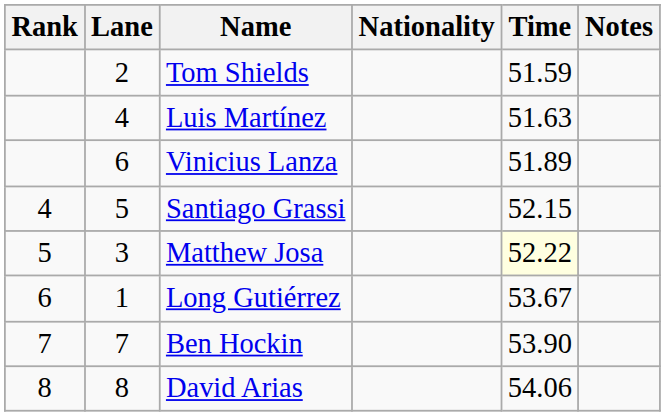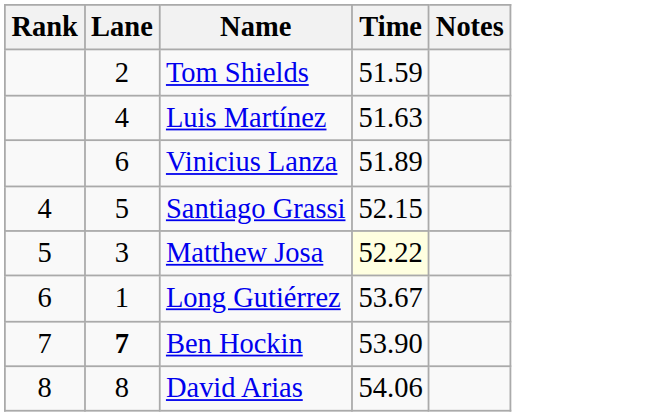 <table class="wikitable sortable" style="text-align:center">
 <tr>
 <th>Rank</th>
 <th>Lane</th>
 <th>Name</th>
-<th>Nationality</th>
 <th>Time</th>
 <th>Notes</th>
 </tr>
 <tr>
 <td></td>
 <td>2</td>
 <td align=left><a href='#'>Tom Shields</a></td>
-<td align=left></td>
 <td>51.59</td>
 <td></td>
 </tr>
 <tr>
 <td></td>
 <td>4</td>
 <td align=left><a href='#'>Luis Martínez</a></td>
-<td align=left></td>
 <td>51.63</td>
 <td></td>
 </tr>
 <tr>
 <td></td>
 <td>6</td>
 <td align=left><a href='#'>Vinicius Lanza</a></td>
-<td align=left></td>
 <td>51.89</td>
 <td></td>
 </tr>
 <tr>
 <td>4</td>
 <td>5</td>
 <td align=left><a href='#'>Santiago Grassi</a></td>
-<td align=left></td>
 <td>52.15</td>
 <td></td>
 </tr>
 <tr>
 <td>5</td>
 <td>3</td>
 <td align=left><a href='#'>Matthew Josa</a></td>
-<td align=left></td>
 <td style="background: lightyellow;">52.22</td>
 <td></td>
 </tr>
 <tr>
 <td>6</td>
 <td>1</td>
 <td align=left><a href='#'>Long Gutiérrez</a></td>
-<td align=left></td>
 <td>53.67</td>
 <td></td>
 </tr>
 <tr>
 <td>7</td>
-<td>7</td>
+<td><strong>7</strong></td>
 <td align=left><a href='#'>Ben Hockin</a></td>
-<td align=left></td>
 <td>53.90</td>
 <td></td>
 </tr>
 <tr>
 <td>8</td>
 <td>8</td>
 <td align=left><a href='#'>David Arias</a></td>
-<td align=left></td>
 <td>54.06</td>
 <td></td>
 </tr>
 </table>
